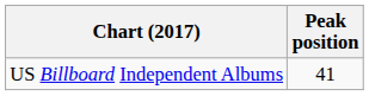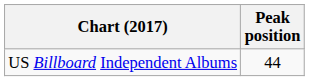 <table class="wikitable">
 <tr>
 <th>Chart (2017)</th>
 <th>Peak<br>position</th>
 </tr>
 <tr>
 <td>US <em><a href='#'>Billboard</a></em> <a href='#'>Independent Albums</a></td>
-<td align="center">41</td>
+<td align="center">44</td>
 </tr>
 </table>
